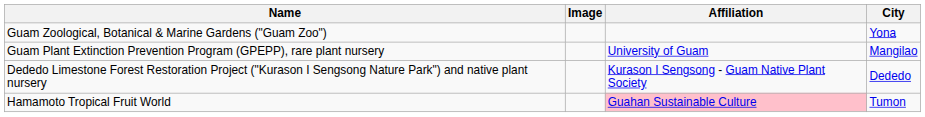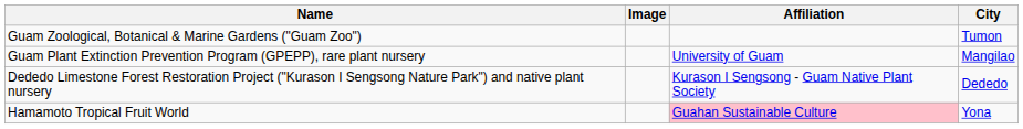 <table class="wikitable" style="width:98%">
 <tr>
 <th>Name</th>
 <th>Image</th>
 <th>Affiliation</th>
 <th>City</th>
 </tr>
 <tr>
 <td>Guam Zoological, Botanical & Marine Gardens ("Guam Zoo")</td>
 <td></td>
 <td></td>
-<td><a href='#'>Yona</a></td>
+<td><a href='#'>Tumon</a></td>
 </tr>
 <tr>
 <td>Guam Plant Extinction Prevention Program (GPEPP), rare plant nursery</td>
 <td></td>
 <td><a href='#'>University of Guam</a></td>
 <td><a href='#'>Mangilao</a></td>
 </tr>
 <tr>
 <td>Dededo Limestone Forest Restoration Project ("Kurason I Sengsong Nature Park") and native plant nursery</td>
 <td></td>
 <td><a href='#'>Kurason I Sengsong</a> - <a href='#'>Guam Native Plant Society</a></td>
 <td><a href='#'>Dededo</a></td>
 </tr>
 <tr>
 <td>Hamamoto Tropical Fruit World</td>
 <td></td>
 <td style="background: pink;"><a href='#'>Guahan Sustainable Culture</a></td>
-<td><a href='#'>Tumon</a></td>
+<td><a href='#'>Yona</a></td>
 </tr>
 </table>
